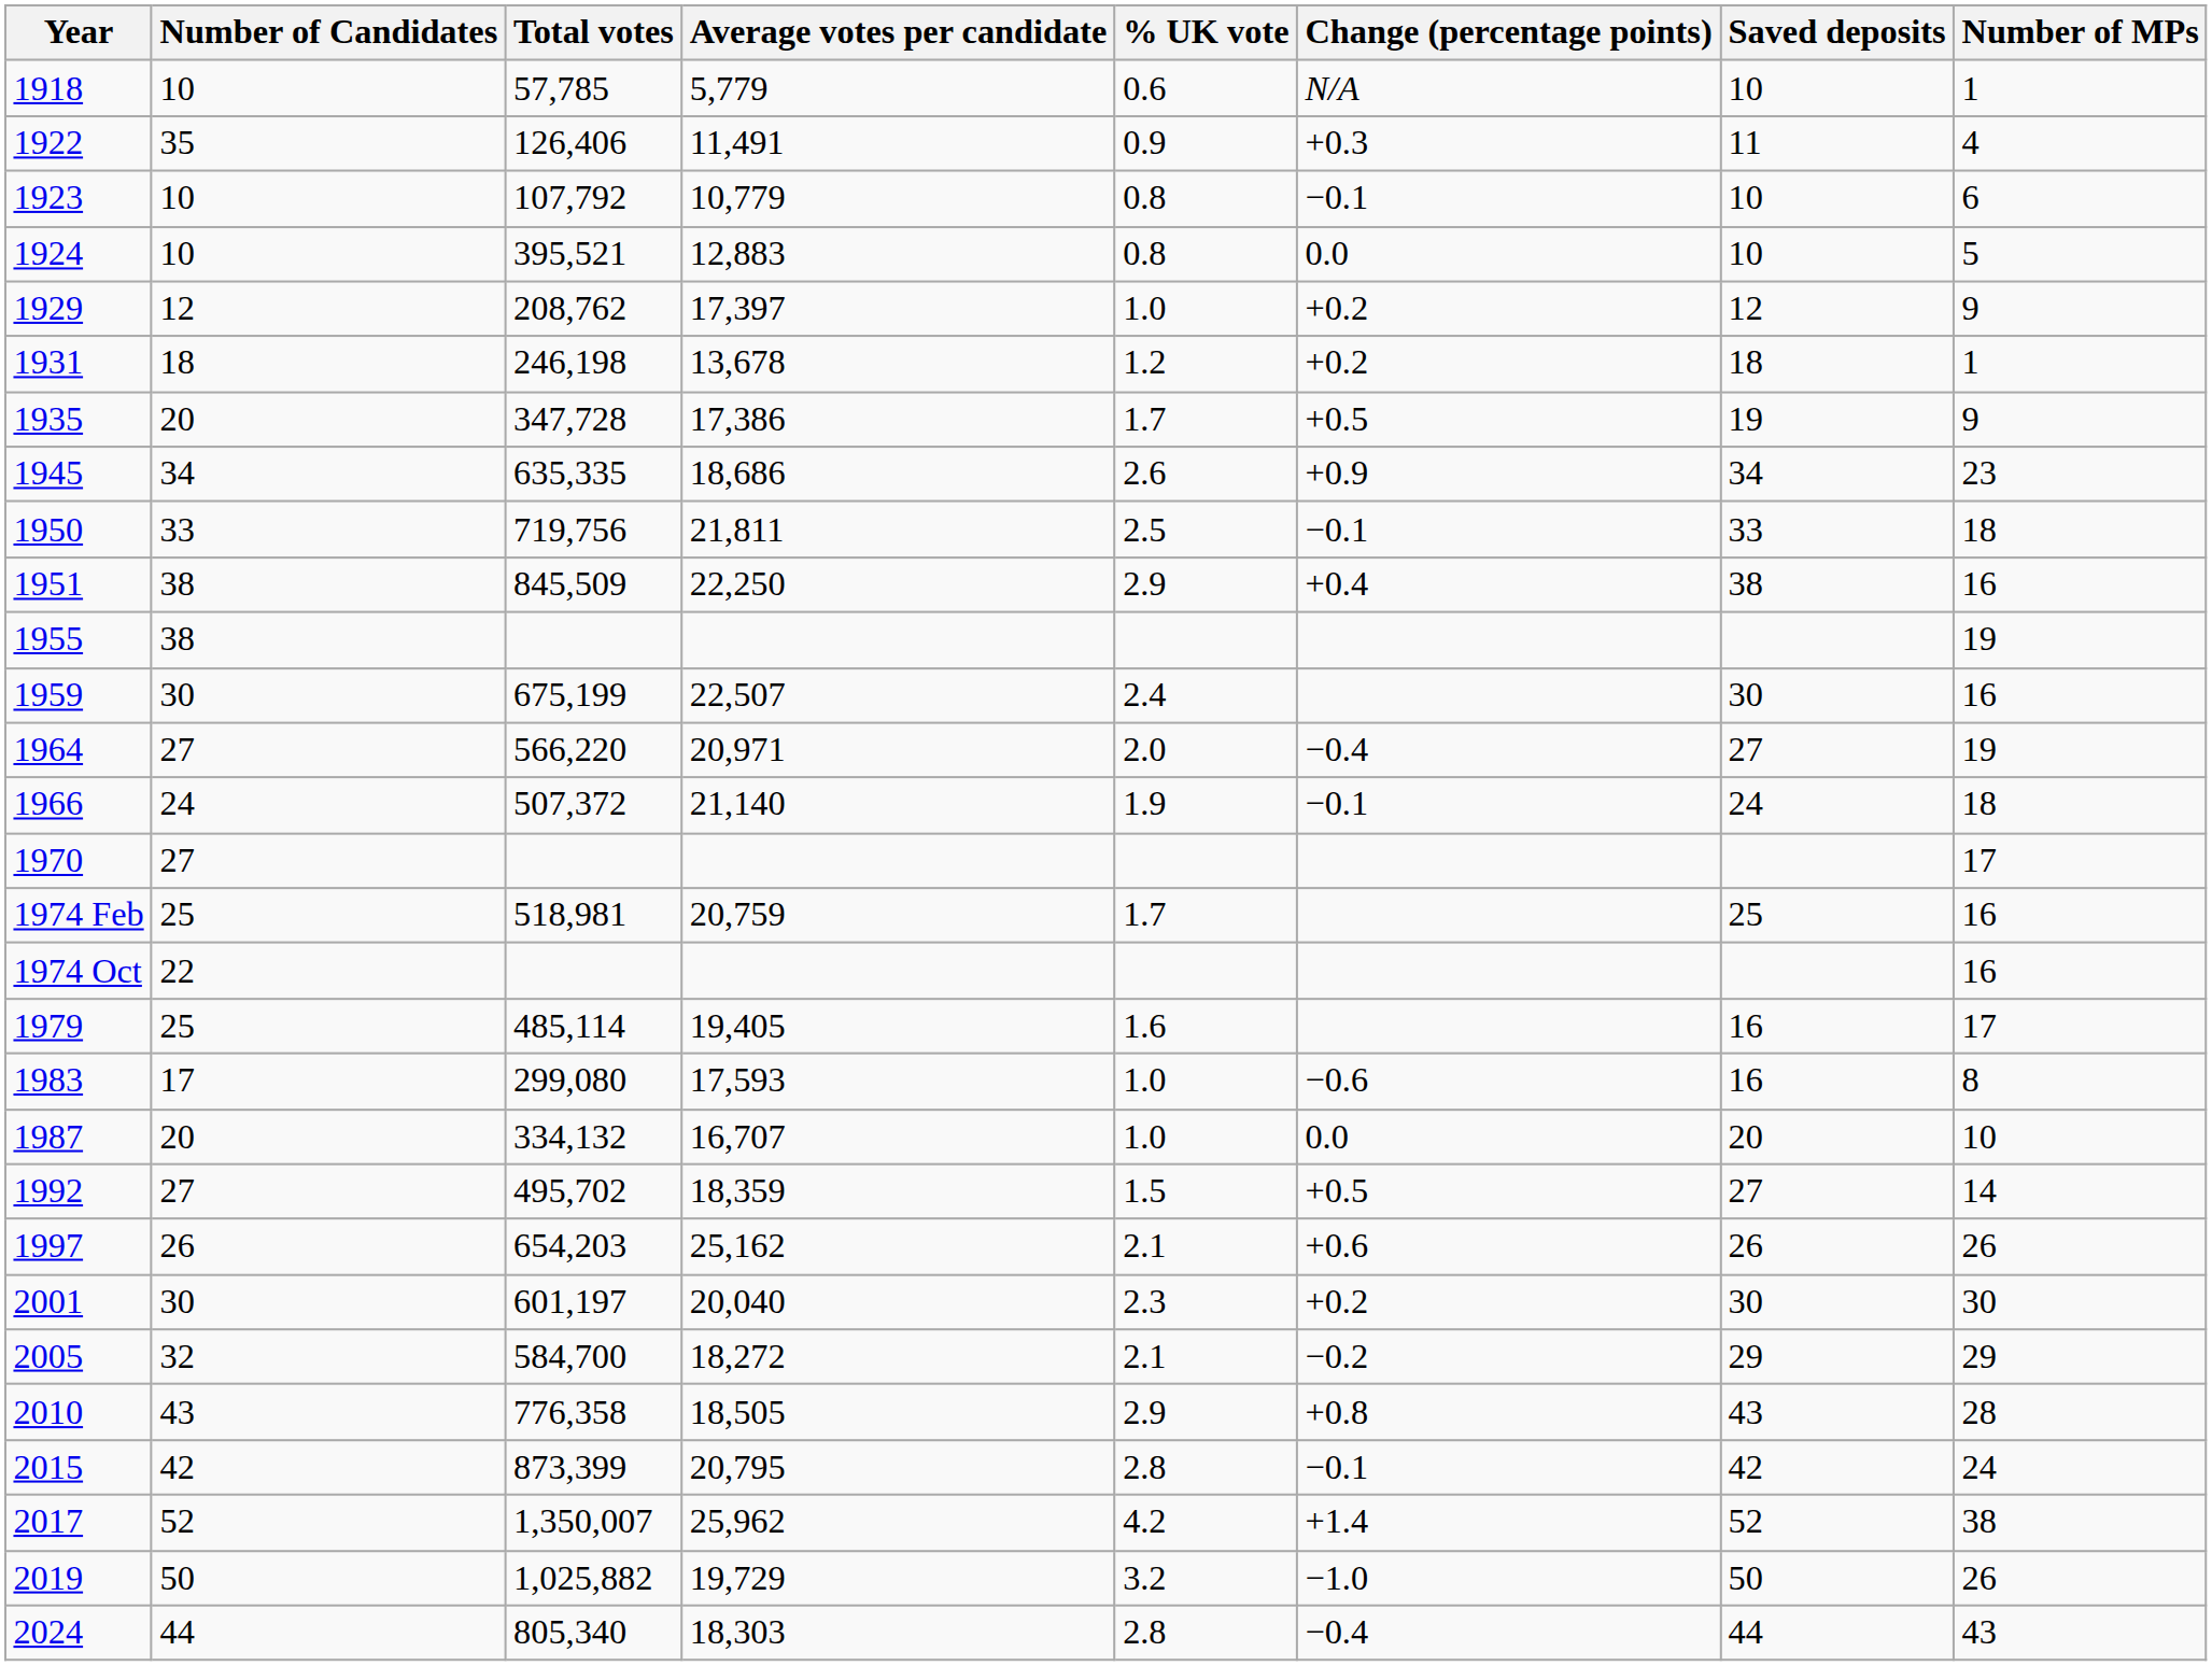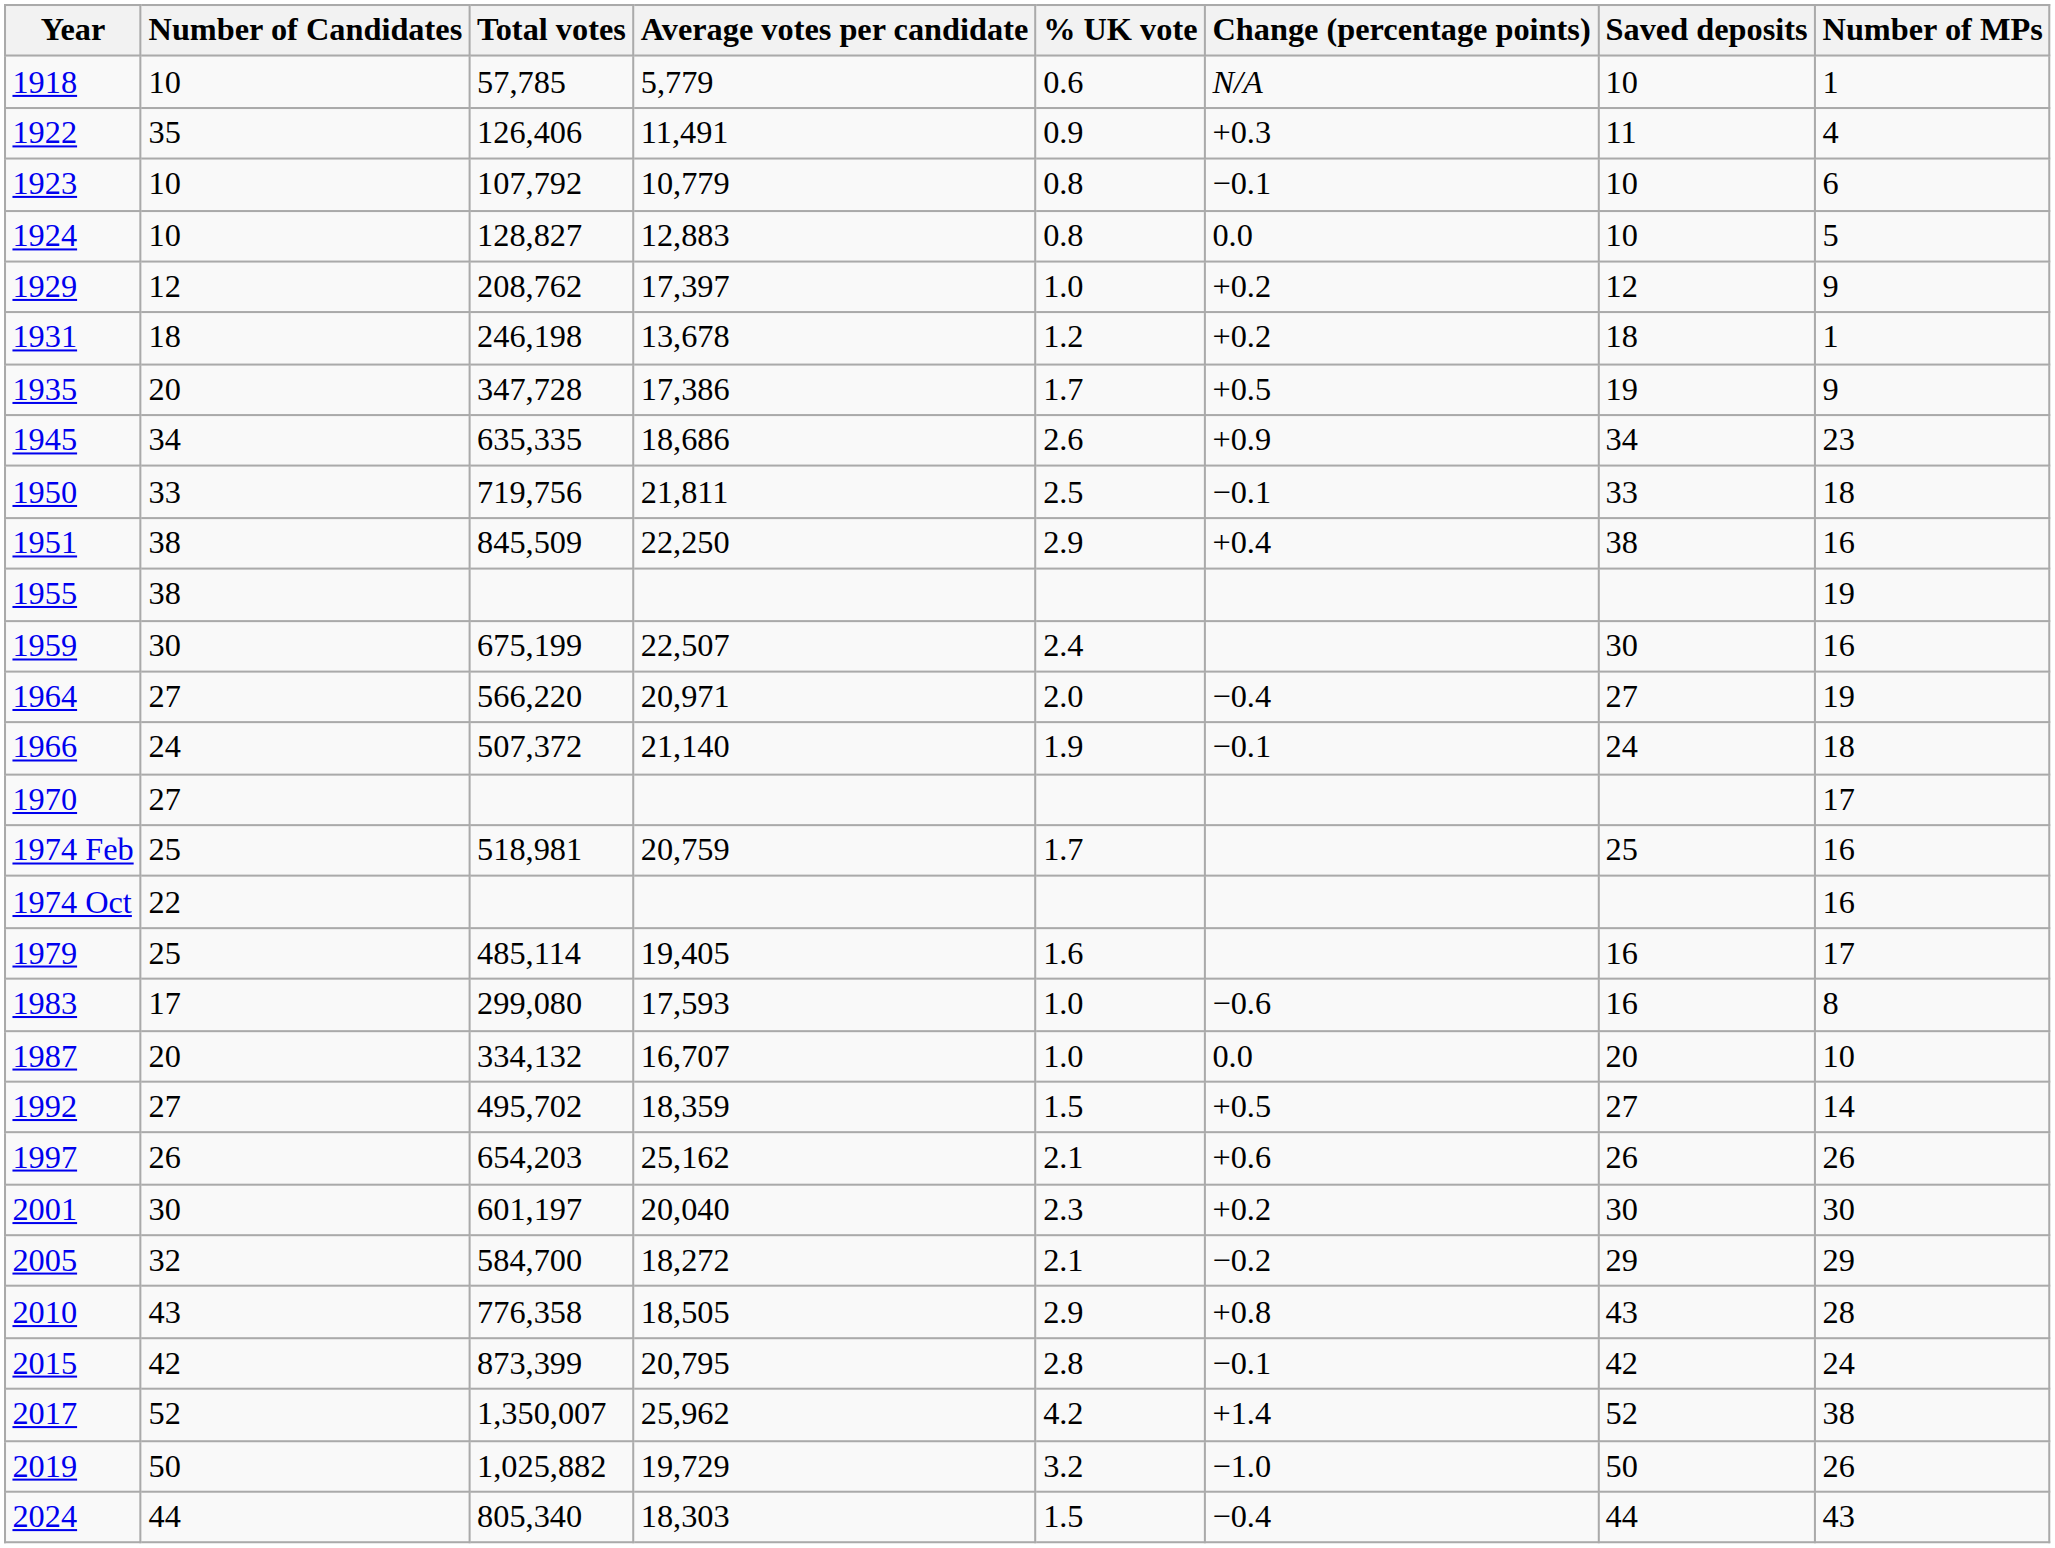 <table class="wikitable sortable">
 <tr>
 <th>Year</th>
 <th>Number of Candidates</th>
 <th>Total votes</th>
 <th>Average votes per candidate</th>
 <th>% UK vote</th>
 <th>Change (percentage points)</th>
 <th>Saved deposits</th>
 <th>Number of MPs</th>
 </tr>
 <tr>
 <td><a href='#'>1918</a></td>
 <td>10</td>
 <td>57,785</td>
 <td>5,779</td>
 <td>0.6</td>
 <td><em>N/A</em></td>
 <td>10</td>
 <td>1</td>
 </tr>
 <tr>
 <td><a href='#'>1922</a></td>
 <td>35</td>
 <td>126,406</td>
 <td>11,491</td>
 <td>0.9</td>
 <td>+0.3</td>
 <td>11</td>
 <td>4</td>
 </tr>
 <tr>
 <td><a href='#'>1923</a></td>
 <td>10</td>
 <td>107,792</td>
 <td>10,779</td>
 <td>0.8</td>
 <td>−0.1</td>
 <td>10</td>
 <td>6</td>
 </tr>
 <tr>
 <td><a href='#'>1924</a></td>
 <td>10</td>
-<td>395,521</td>
+<td>128,827</td>
 <td>12,883</td>
 <td>0.8</td>
 <td>0.0</td>
 <td>10</td>
 <td>5</td>
 </tr>
 <tr>
 <td><a href='#'>1929</a></td>
 <td>12</td>
 <td>208,762</td>
 <td>17,397</td>
 <td>1.0</td>
 <td>+0.2</td>
 <td>12</td>
 <td>9</td>
 </tr>
 <tr>
 <td><a href='#'>1931</a></td>
 <td>18</td>
 <td>246,198</td>
 <td>13,678</td>
 <td>1.2</td>
 <td>+0.2</td>
 <td>18</td>
 <td>1</td>
 </tr>
 <tr>
 <td><a href='#'>1935</a></td>
 <td>20</td>
 <td>347,728</td>
 <td>17,386</td>
 <td>1.7</td>
 <td>+0.5</td>
 <td>19</td>
 <td>9</td>
 </tr>
 <tr>
 <td><a href='#'>1945</a></td>
 <td>34</td>
 <td>635,335</td>
 <td>18,686</td>
 <td>2.6</td>
 <td>+0.9</td>
 <td>34</td>
 <td>23</td>
 </tr>
 <tr>
 <td><a href='#'>1950</a></td>
 <td>33</td>
 <td>719,756</td>
 <td>21,811</td>
 <td>2.5</td>
 <td>−0.1</td>
 <td>33</td>
 <td>18</td>
 </tr>
 <tr>
 <td><a href='#'>1951</a></td>
 <td>38</td>
 <td>845,509</td>
 <td>22,250</td>
 <td>2.9</td>
 <td>+0.4</td>
 <td>38</td>
 <td>16</td>
 </tr>
 <tr>
 <td><a href='#'>1955</a></td>
 <td>38</td>
 <td></td>
 <td></td>
 <td></td>
 <td></td>
 <td></td>
 <td>19</td>
 </tr>
 <tr>
 <td><a href='#'>1959</a></td>
 <td>30</td>
 <td>675,199</td>
 <td>22,507</td>
 <td>2.4</td>
 <td></td>
 <td>30</td>
 <td>16</td>
 </tr>
 <tr>
 <td><a href='#'>1964</a></td>
 <td>27</td>
 <td>566,220</td>
 <td>20,971</td>
 <td>2.0</td>
 <td>−0.4</td>
 <td>27</td>
 <td>19</td>
 </tr>
 <tr>
 <td><a href='#'>1966</a></td>
 <td>24</td>
 <td>507,372</td>
 <td>21,140</td>
 <td>1.9</td>
 <td>−0.1</td>
 <td>24</td>
 <td>18</td>
 </tr>
 <tr>
 <td><a href='#'>1970</a></td>
 <td>27</td>
 <td></td>
 <td></td>
 <td></td>
 <td></td>
 <td></td>
 <td>17</td>
 </tr>
 <tr>
 <td><a href='#'>1974 Feb</a></td>
 <td>25</td>
 <td>518,981</td>
 <td>20,759</td>
 <td>1.7</td>
 <td></td>
 <td>25</td>
 <td>16</td>
 </tr>
 <tr>
 <td><a href='#'>1974 Oct</a></td>
 <td>22</td>
 <td></td>
 <td></td>
 <td></td>
 <td></td>
 <td></td>
 <td>16</td>
 </tr>
 <tr>
 <td><a href='#'>1979</a></td>
 <td>25</td>
 <td>485,114</td>
 <td>19,405</td>
 <td>1.6</td>
 <td></td>
 <td>16</td>
 <td>17</td>
 </tr>
 <tr>
 <td><a href='#'>1983</a></td>
 <td>17</td>
 <td>299,080</td>
 <td>17,593</td>
 <td>1.0</td>
 <td>−0.6</td>
 <td>16</td>
 <td>8</td>
 </tr>
 <tr>
 <td><a href='#'>1987</a></td>
 <td>20</td>
 <td>334,132</td>
 <td>16,707</td>
 <td>1.0</td>
 <td>0.0</td>
 <td>20</td>
 <td>10</td>
 </tr>
 <tr>
 <td><a href='#'>1992</a></td>
 <td>27</td>
 <td>495,702</td>
 <td>18,359</td>
 <td>1.5</td>
 <td>+0.5</td>
 <td>27</td>
 <td>14</td>
 </tr>
 <tr>
 <td><a href='#'>1997</a></td>
 <td>26</td>
 <td>654,203</td>
 <td>25,162</td>
 <td>2.1</td>
 <td>+0.6</td>
 <td>26</td>
 <td>26</td>
 </tr>
 <tr>
 <td><a href='#'>2001</a></td>
 <td>30</td>
 <td>601,197</td>
 <td>20,040</td>
 <td>2.3</td>
 <td>+0.2</td>
 <td>30</td>
 <td>30</td>
 </tr>
 <tr>
 <td><a href='#'>2005</a></td>
 <td>32</td>
 <td>584,700</td>
 <td>18,272</td>
 <td>2.1</td>
 <td>−0.2</td>
 <td>29</td>
 <td>29</td>
 </tr>
 <tr>
 <td><a href='#'>2010</a></td>
 <td>43</td>
 <td>776,358</td>
 <td>18,505</td>
 <td>2.9</td>
 <td>+0.8</td>
 <td>43</td>
 <td>28</td>
 </tr>
 <tr>
 <td><a href='#'>2015</a></td>
 <td>42</td>
 <td>873,399</td>
 <td>20,795</td>
 <td>2.8</td>
 <td>−0.1</td>
 <td>42</td>
 <td>24</td>
 </tr>
 <tr>
 <td><a href='#'>2017</a></td>
 <td>52</td>
 <td>1,350,007</td>
 <td>25,962</td>
 <td>4.2</td>
 <td>+1.4</td>
 <td>52</td>
 <td>38</td>
 </tr>
 <tr>
 <td><a href='#'>2019</a></td>
 <td>50</td>
 <td>1,025,882</td>
 <td>19,729</td>
 <td>3.2</td>
 <td>−1.0</td>
 <td>50</td>
 <td>26</td>
 </tr>
 <tr>
 <td><a href='#'>2024</a></td>
 <td>44</td>
 <td>805,340</td>
 <td>18,303</td>
-<td>2.8</td>
+<td>1.5</td>
 <td>−0.4</td>
 <td>44</td>
 <td>43</td>
 </tr>
 </table>
